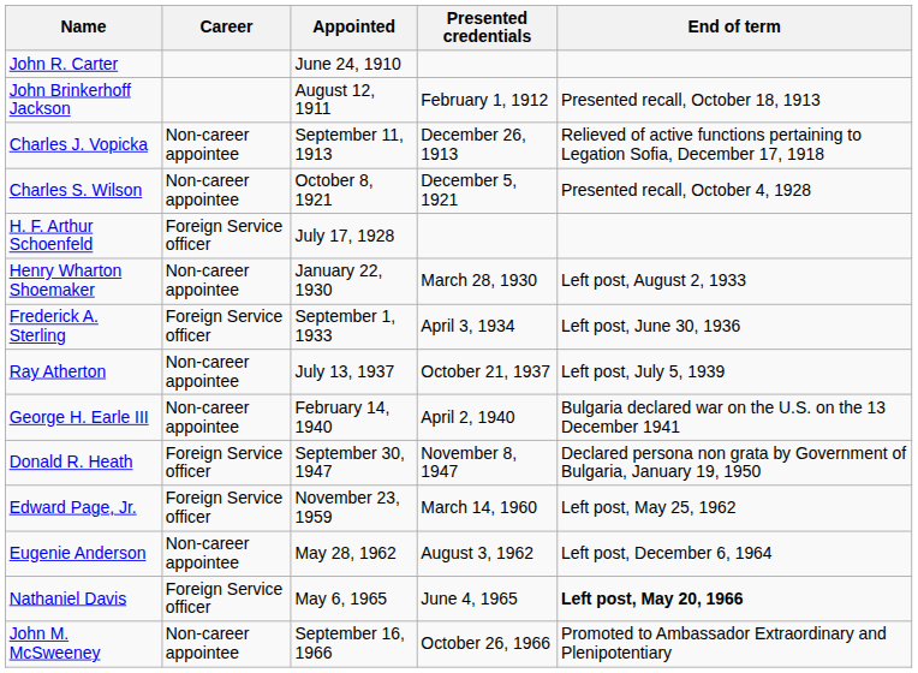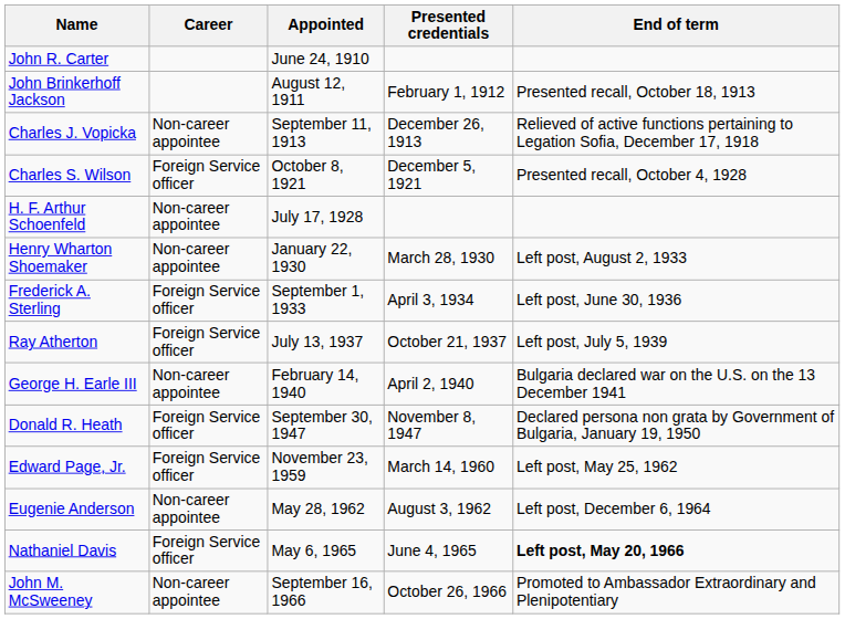 <table class="wikitable">
 <tr>
 <th>Name</th>
 <th>Career</th>
 <th>Appointed</th>
 <th>Presented credentials</th>
 <th>End of term</th>
 </tr>
 <tr>
 <td><a href='#'>John R. Carter</a> </td>
 <td></td>
 <td>June 24, 1910</td>
 <td></td>
 <td></td>
 </tr>
 <tr>
 <td><a href='#'>John Brinkerhoff Jackson</a></td>
 <td></td>
 <td>August 12, 1911</td>
 <td>February 1, 1912</td>
 <td>Presented recall, October 18, 1913</td>
 </tr>
 <tr>
 <td><a href='#'>Charles J. Vopicka</a> </td>
 <td>Non-career appointee</td>
 <td>September 11, 1913</td>
 <td>December 26, 1913</td>
 <td>Relieved of active functions pertaining to Legation Sofia, December 17, 1918</td>
 </tr>
 <tr>
 <td><a href='#'>Charles S. Wilson</a></td>
-<td>Non-career appointee</td>
+<td>Foreign Service officer</td>
 <td>October 8, 1921</td>
 <td>December 5, 1921</td>
 <td>Presented recall, October 4, 1928</td>
 </tr>
 <tr>
 <td><a href='#'>H. F. Arthur Schoenfeld</a> </td>
-<td>Foreign Service officer</td>
+<td>Non-career appointee</td>
 <td>July 17, 1928</td>
 <td></td>
 <td></td>
 </tr>
 <tr>
 <td><a href='#'>Henry Wharton Shoemaker</a></td>
 <td>Non-career appointee</td>
 <td>January 22, 1930</td>
 <td>March 28, 1930</td>
 <td>Left post, August 2, 1933</td>
 </tr>
 <tr>
 <td><a href='#'>Frederick A. Sterling</a> </td>
 <td>Foreign Service officer</td>
 <td>September 1, 1933</td>
 <td>April 3, 1934</td>
 <td>Left post, June 30, 1936</td>
 </tr>
 <tr>
 <td><a href='#'>Ray Atherton</a></td>
-<td>Non-career appointee</td>
+<td>Foreign Service officer</td>
 <td>July 13, 1937</td>
 <td>October 21, 1937</td>
 <td>Left post, July 5, 1939</td>
 </tr>
 <tr>
 <td><a href='#'>George H. Earle III</a> </td>
 <td>Non-career appointee</td>
 <td>February 14, 1940</td>
 <td>April 2, 1940</td>
 <td>Bulgaria declared war on the U.S. on the 13 December 1941</td>
 </tr>
 <tr>
 <td><a href='#'>Donald R. Heath</a> </td>
 <td>Foreign Service officer</td>
 <td>September 30, 1947</td>
 <td>November 8, 1947</td>
 <td>Declared persona non grata by Government of Bulgaria, January 19, 1950</td>
 </tr>
 <tr>
 <td><a href='#'>Edward Page, Jr.</a></td>
 <td>Foreign Service officer</td>
 <td>November 23, 1959</td>
 <td>March 14, 1960</td>
 <td>Left post, May 25, 1962</td>
 </tr>
 <tr>
 <td><a href='#'>Eugenie Anderson</a></td>
 <td>Non-career appointee</td>
 <td>May 28, 1962</td>
 <td>August 3, 1962</td>
 <td>Left post, December 6, 1964</td>
 </tr>
 <tr>
 <td><a href='#'>Nathaniel Davis</a></td>
 <td>Foreign Service officer</td>
 <td>May 6, 1965</td>
 <td>June 4, 1965</td>
 <td><strong>Left post, May 20, 1966</strong></td>
 </tr>
 <tr>
 <td><a href='#'>John M. McSweeney</a></td>
 <td>Non-career appointee</td>
 <td>September 16, 1966</td>
 <td>October 26, 1966</td>
 <td>Promoted to Ambassador Extraordinary and Plenipotentiary</td>
 </tr>
 </table>
